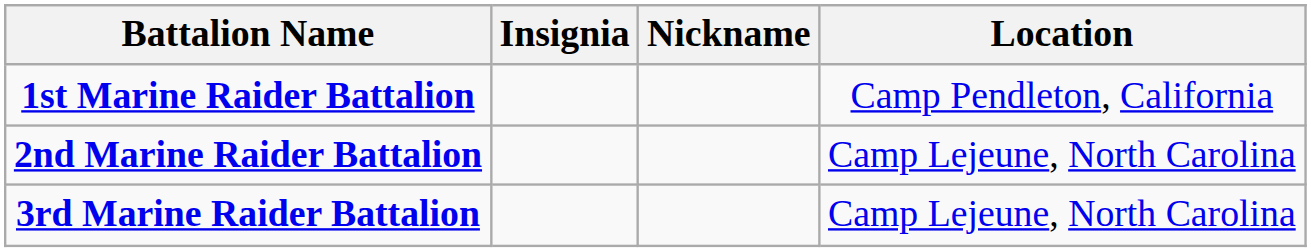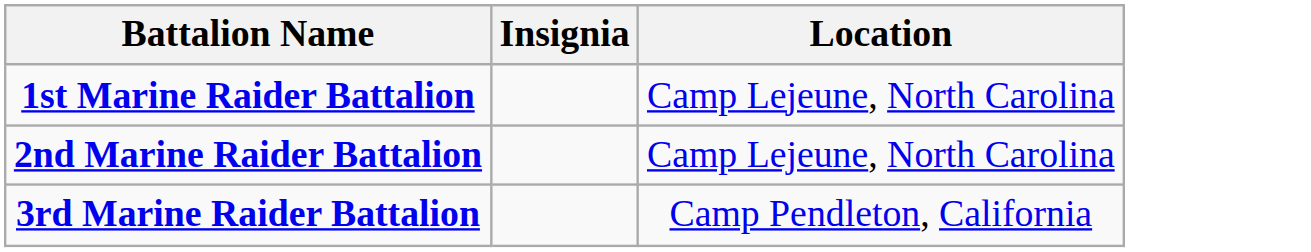 <table class="wikitable" style="text-align:center;">
 <tr style="background:#ccc;">
 <th><strong>Battalion Name</strong></th>
 <th><strong>Insignia</strong></th>
-<th><strong>Nickname</strong></th>
 <th><strong>Location</strong></th>
 </tr>
 <tr>
 <td><strong><a href='#'>1st Marine Raider Battalion</a></strong></td>
 <td></td>
-<td></td>
-<td><a href='#'>Camp Pendleton</a>, <a href='#'>California</a></td>
+<td><a href='#'>Camp Lejeune</a>, <a href='#'>North Carolina</a></td>
 </tr>
 <tr>
 <td><strong><a href='#'>2nd Marine Raider Battalion</a></strong></td>
-<td></td>
 <td></td>
 <td><a href='#'>Camp Lejeune</a>, <a href='#'>North Carolina</a></td>
 </tr>
 <tr>
 <td><strong><a href='#'>3rd Marine Raider Battalion</a></strong></td>
 <td></td>
-<td></td>
-<td><a href='#'>Camp Lejeune</a>, <a href='#'>North Carolina</a></td>
+<td><a href='#'>Camp Pendleton</a>, <a href='#'>California</a></td>
 </tr>
 </table>
